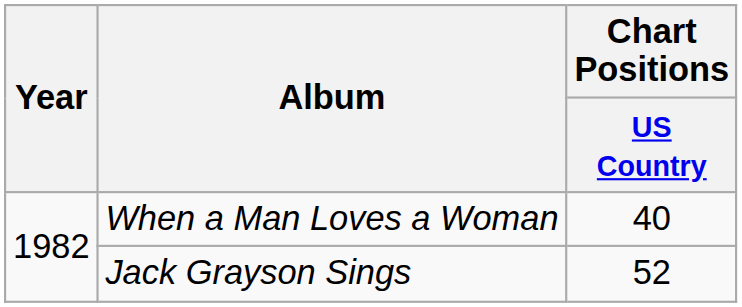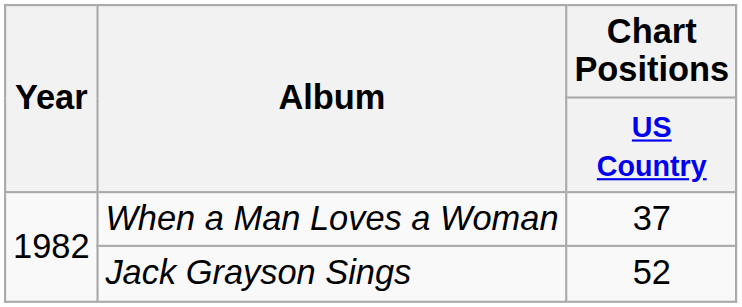 <table class="wikitable">
 <tr>
 <th rowspan="2">Year</th>
 <th rowspan="2">Album</th>
 <th colspan="1">Chart Positions</th>
 </tr>
 <tr>
 <th width="65"><small><a href='#'>US Country</a></small></th>
 </tr>
 <tr>
 <td rowspan="2">1982</td>
 <td><em>When a Man Loves a Woman</em></td>
-<td align="center">40</td>
+<td align="center">37</td>
 </tr>
 <tr>
 <td><em>Jack Grayson Sings</em></td>
 <td align="center">52</td>
 </tr>
 </table>
